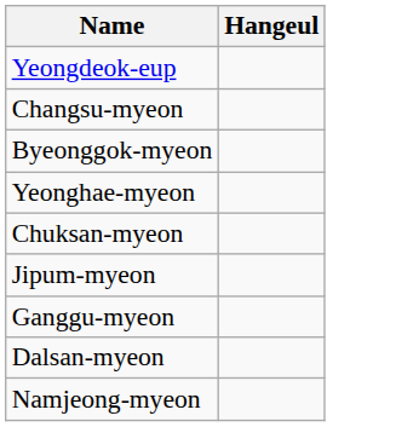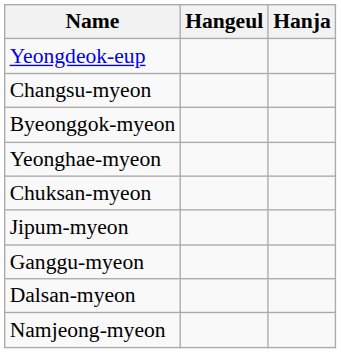 <table class="wikitable sortable">
 <tr>
 <th>Name</th>
 <th>Hangeul</th>
+<th>Hanja</th>
 </tr>
 <tr>
 <td><a href='#'>Yeongdeok-eup</a></td>
+<td></td>
 <td></td>
 </tr>
 <tr>
 <td>Changsu-myeon</td>
 <td></td>
+<td></td>
 </tr>
 <tr>
 <td>Byeonggok-myeon</td>
+<td></td>
 <td></td>
 </tr>
 <tr>
 <td>Yeonghae-myeon</td>
 <td></td>
+<td></td>
 </tr>
 <tr>
 <td>Chuksan-myeon</td>
+<td></td>
 <td></td>
 </tr>
 <tr>
 <td>Jipum-myeon</td>
 <td></td>
+<td></td>
 </tr>
 <tr>
 <td>Ganggu-myeon</td>
+<td></td>
 <td></td>
 </tr>
 <tr>
 <td>Dalsan-myeon</td>
 <td></td>
+<td></td>
 </tr>
 <tr>
 <td>Namjeong-myeon</td>
 <td></td>
+<td></td>
 </tr>
 </table>
